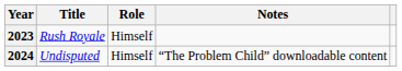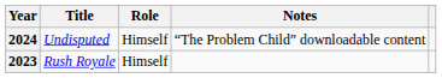 <table class="wikitable sortable plainrowheaders">
 <tr>
 <th scope="col">Year</th>
 <th scope="col">Title</th>
 <th scope="col">Role</th>
 <th scope="col" class="unsortable">Notes</th>
 <th scope="col" class="unsortable"></th>
 </tr>
 <tr>
+<th scope="row">2024</th>
+<td><em><a href='#'>Undisputed</a></em></td>
+<td>Himself</td>
+<td>“The Problem Child” downloadable content</td>
+<td></td>
+</tr>
+<tr>
 <th scope="row">2023</th>
 <td><em><a href='#'>Rush Royale</a></em></td>
 <td>Himself</td>
 <td></td>
 <td></td>
 </tr>
-<tr>
-<th scope="row">2024</th>
-<td><em><a href='#'>Undisputed</a></em></td>
-<td>Himself</td>
-<td>“The Problem Child” downloadable content</td>
-<td></td>
-</tr>
 </table>
